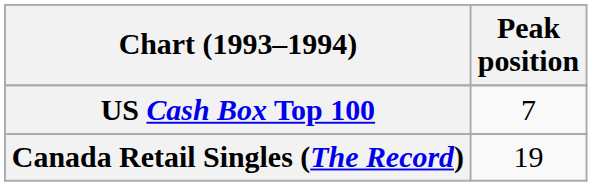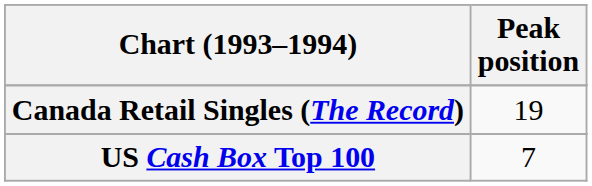 <table class="wikitable sortable plainrowheaders" style="text-align:center">
 <tr>
 <th>Chart (1993–1994)</th>
 <th>Peak<br>position</th>
 </tr>
 <tr>
 </tr>
 <tr>
-<th scope="row">US <a href='#'><em>Cash Box</em> Top 100</a></th>
-<td>7</td>
+<th scope="row">Canada Retail Singles (<em><a href='#'>The Record</a></em>)</th>
+<td>19</td>
 </tr>
 <tr>
 </tr>
 <tr>
 </tr>
 <tr>
 </tr>
 <tr>
 </tr>
 <tr>
 </tr>
 <tr>
 </tr>
 <tr>
-<th scope="row">Canada Retail Singles (<em><a href='#'>The Record</a></em>)</th>
-<td>19</td>
+<th scope="row">US <a href='#'><em>Cash Box</em> Top 100</a></th>
+<td>7</td>
 </tr>
 </table>
